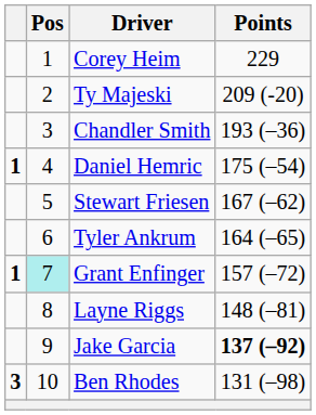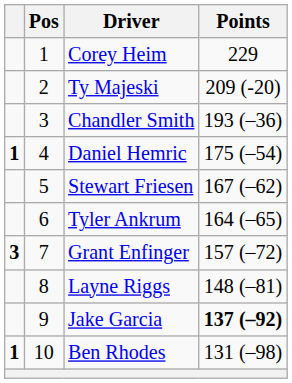 <table class="wikitable" style="font-size: 95%;">
 <tr>
 <th></th>
 <th>Pos</th>
 <th>Driver</th>
 <th>Points</th>
 </tr>
 <tr>
 <td align="left"></td>
 <td style="text-align:center;">1</td>
 <td><a href='#'>Corey Heim</a></td>
 <td style="text-align:center;">229</td>
 </tr>
 <tr>
 <td align="left"></td>
 <td style="text-align:center;">2</td>
 <td><a href='#'>Ty Majeski</a></td>
 <td style="text-align:center;">209 (-20)</td>
 </tr>
 <tr>
 <td align="left"></td>
 <td style="text-align:center;">3</td>
 <td><a href='#'>Chandler Smith</a></td>
 <td style="text-align:center;">193 (–36)</td>
 </tr>
 <tr>
 <td align="left"> <strong>1</strong></td>
 <td style="text-align:center;">4</td>
 <td><a href='#'>Daniel Hemric</a></td>
 <td style="text-align:center;">175 (–54)</td>
 </tr>
 <tr>
 <td align="left"></td>
 <td style="text-align:center;">5</td>
 <td><a href='#'>Stewart Friesen</a></td>
 <td style="text-align:center;">167 (–62)</td>
 </tr>
 <tr>
 <td align="left"></td>
 <td style="text-align:center;">6</td>
 <td><a href='#'>Tyler Ankrum</a></td>
 <td style="text-align:center;">164 (–65)</td>
 </tr>
 <tr>
-<td align="left"> <strong>1</strong></td>
-<td style="background: paleturquoise; text-align:center;">7</td>
+<td align="left"> <strong>3</strong></td>
+<td style="text-align:center;">7</td>
 <td><a href='#'>Grant Enfinger</a></td>
 <td style="text-align:center;">157 (–72)</td>
 </tr>
 <tr>
 <td align="left"></td>
 <td style="text-align:center;">8</td>
 <td><a href='#'>Layne Riggs</a></td>
 <td style="text-align:center;">148 (–81)</td>
 </tr>
 <tr>
 <td align="left"></td>
 <td style="text-align:center;">9</td>
 <td><a href='#'>Jake Garcia</a></td>
 <td style="text-align:center;"><strong>137 (–92)</strong></td>
 </tr>
 <tr>
-<td align="left"> <strong>3</strong></td>
+<td align="left"> <strong>1</strong></td>
 <td style="text-align:center;">10</td>
 <td><a href='#'>Ben Rhodes</a></td>
 <td style="text-align:center;">131 (–98)</td>
 </tr>
 <tr class="sortbottom">
 <th colspan="9"></th>
 </tr>
 </table>
